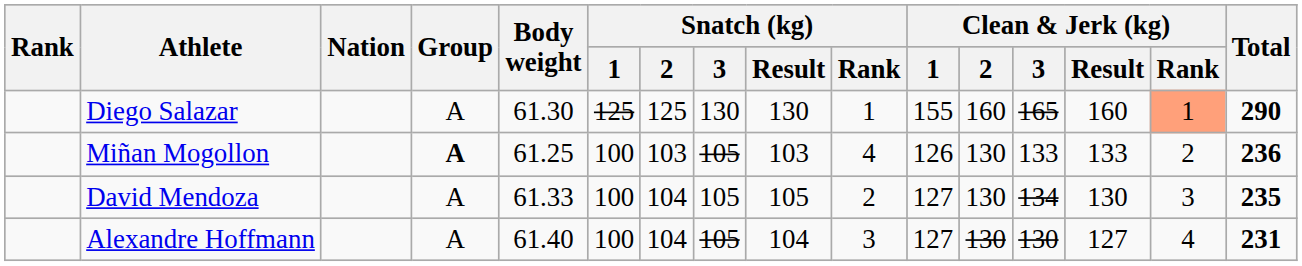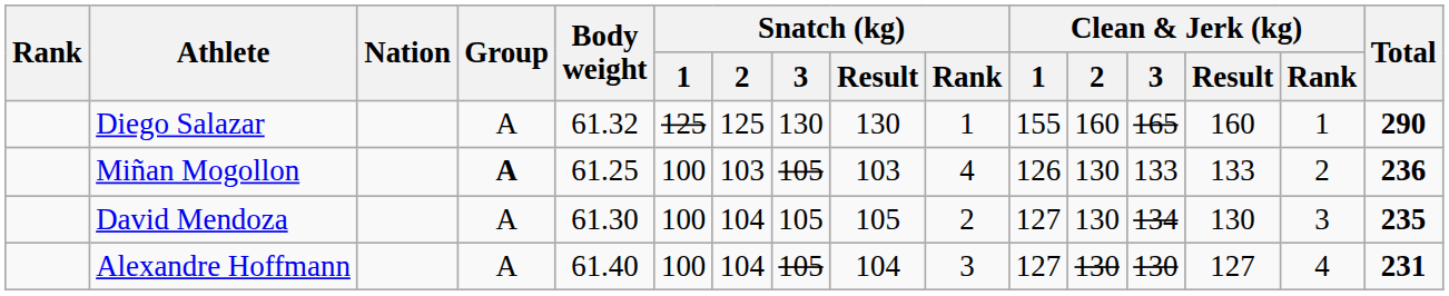 <table class="wikitable sortable" style="text-align:center;">
 <tr>
 <th rowspan=2>Rank</th>
 <th rowspan=2>Athlete</th>
 <th rowspan=2>Nation</th>
 <th rowspan=2>Group</th>
 <th rowspan=2>Body<br>weight</th>
 <th colspan=5>Snatch (kg)</th>
 <th colspan=5>Clean & Jerk (kg)</th>
 <th rowspan=2>Total</th>
 </tr>
 <tr>
 <th>1</th>
 <th>2</th>
 <th>3</th>
 <th>Result</th>
 <th>Rank</th>
 <th>1</th>
 <th>2</th>
 <th>3</th>
 <th>Result</th>
 <th>Rank</th>
 </tr>
 <tr>
 <td></td>
 <td align=left><a href='#'>Diego Salazar</a></td>
 <td align=left></td>
 <td>A</td>
-<td>61.30</td>
+<td>61.32</td>
 <td><s>125</s></td>
 <td>125</td>
 <td>130</td>
 <td>130</td>
 <td>1</td>
 <td>155</td>
 <td>160</td>
 <td><s>165</s></td>
 <td>160</td>
-<td style="background: lightsalmon;">1</td>
+<td>1</td>
 <td><strong>290</strong></td>
 </tr>
 <tr>
 <td></td>
 <td align=left><a href='#'>Miñan Mogollon</a></td>
 <td align=left></td>
 <td><strong>A</strong></td>
 <td>61.25</td>
 <td>100</td>
 <td>103</td>
 <td><s>105</s></td>
 <td>103</td>
 <td>4</td>
 <td>126</td>
 <td>130</td>
 <td>133</td>
 <td>133</td>
 <td>2</td>
 <td><strong>236</strong></td>
 </tr>
 <tr>
 <td></td>
 <td align=left><a href='#'>David Mendoza</a></td>
 <td align=left></td>
 <td>A</td>
-<td>61.33</td>
+<td>61.30</td>
 <td>100</td>
 <td>104</td>
 <td>105</td>
 <td>105</td>
 <td>2</td>
 <td>127</td>
 <td>130</td>
 <td><s>134</s></td>
 <td>130</td>
 <td>3</td>
 <td><strong>235</strong></td>
 </tr>
 <tr>
 <td></td>
 <td align=left><a href='#'>Alexandre Hoffmann</a></td>
 <td align=left></td>
 <td>A</td>
 <td>61.40</td>
 <td>100</td>
 <td>104</td>
 <td><s>105</s></td>
 <td>104</td>
 <td>3</td>
 <td>127</td>
 <td><s>130</s></td>
 <td><s>130</s></td>
 <td>127</td>
 <td>4</td>
 <td><strong>231</strong></td>
 </tr>
 </table>
